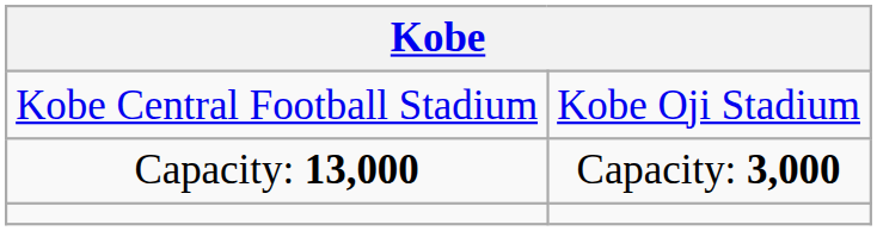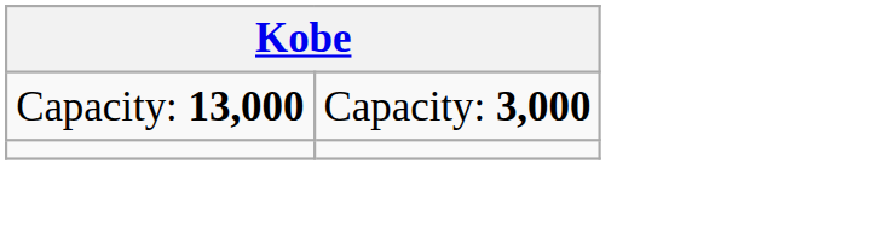 <table class="wikitable" style="text-align:center">
 <tr>
 <th colspan="2"><a href='#'>Kobe</a></th>
-</tr>
-<tr>
-<td><a href='#'>Kobe Central Football Stadium</a></td>
-<td><a href='#'>Kobe Oji Stadium</a></td>
 </tr>
 <tr>
 <td>Capacity: <strong>13,000</strong></td>
 <td>Capacity: <strong>3,000</strong></td>
 </tr>
 <tr>
 <td></td>
 <td></td>
 </tr>
 </table>
